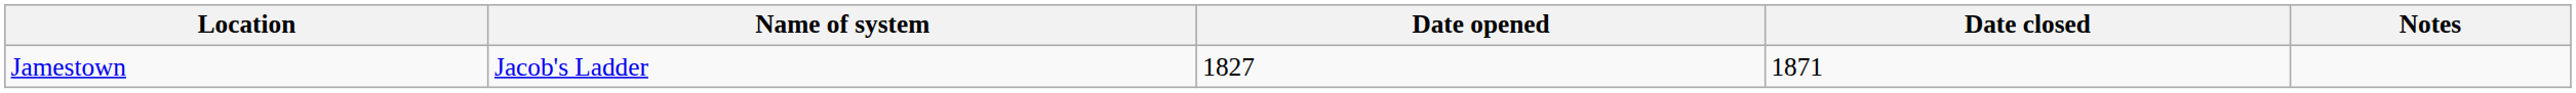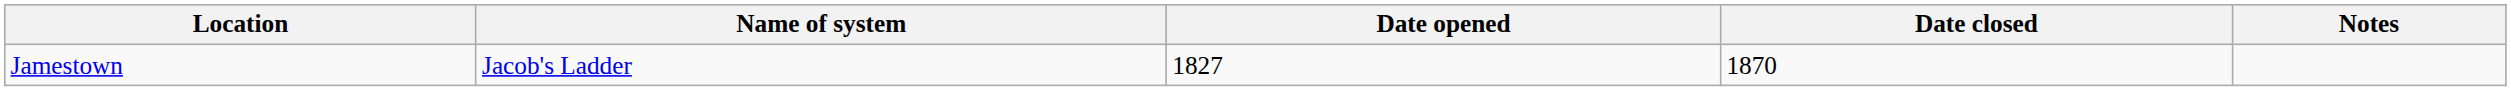 <table class="wikitable" width=100%>
 <tr>
 <th>Location</th>
 <th>Name of system</th>
 <th>Date opened</th>
 <th>Date closed</th>
 <th>Notes</th>
 </tr>
 <tr>
 <td><a href='#'>Jamestown</a></td>
 <td><a href='#'>Jacob's Ladder</a></td>
 <td>1827</td>
-<td>1871</td>
+<td>1870</td>
 <td></td>
 </tr>
 </table>
